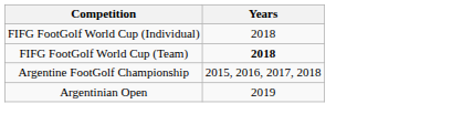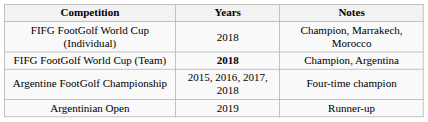 <table class="wikitable" style="text-align: center;">
 <tr>
 <th>Competition</th>
 <th>Years</th>
+<th>Notes</th>
 </tr>
 <tr>
 <td>FIFG FootGolf World Cup (Individual)</td>
 <td>2018</td>
+<td>Champion, Marrakech, Morocco</td>
 </tr>
 <tr>
 <td>FIFG FootGolf World Cup (Team)</td>
 <td><strong>2018</strong></td>
+<td>Champion, Argentina</td>
 </tr>
 <tr>
 <td>Argentine FootGolf Championship</td>
 <td>2015, 2016, 2017, 2018</td>
+<td>Four-time champion</td>
 </tr>
 <tr>
 <td>Argentinian Open</td>
 <td>2019</td>
+<td>Runner-up</td>
 </tr>
 </table>
